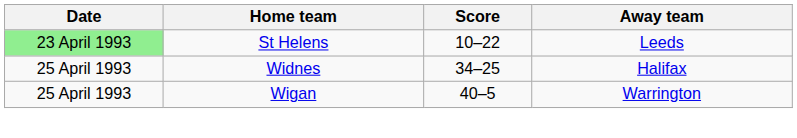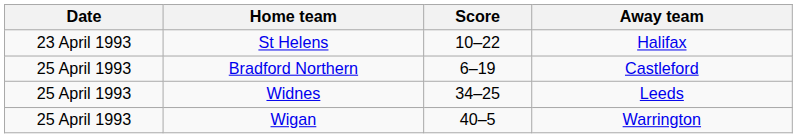 <table class="wikitable" style="text-align: center">
 <tr>
 <th width=150>Date</th>
 <th width=250>Home team</th>
 <th width=100>Score</th>
 <th width=250>Away team</th>
 </tr>
 <tr>
-<td style="background: lightgreen;">23 April 1993</td>
+<td>23 April 1993</td>
 <td><a href='#'>St Helens</a></td>
 <td>10–22</td>
-<td><a href='#'>Leeds</a></td>
+<td><a href='#'>Halifax</a></td>
+</tr>
+<tr>
+<td>25 April 1993</td>
+<td><a href='#'>Bradford Northern</a></td>
+<td>6–19</td>
+<td><a href='#'>Castleford</a></td>
 </tr>
 <tr>
 <td>25 April 1993</td>
 <td><a href='#'>Widnes</a></td>
 <td>34–25</td>
-<td><a href='#'>Halifax</a></td>
+<td><a href='#'>Leeds</a></td>
 </tr>
 <tr>
 <td>25 April 1993</td>
 <td><a href='#'>Wigan</a></td>
 <td>40–5</td>
 <td><a href='#'>Warrington</a></td>
 </tr>
 </table>
